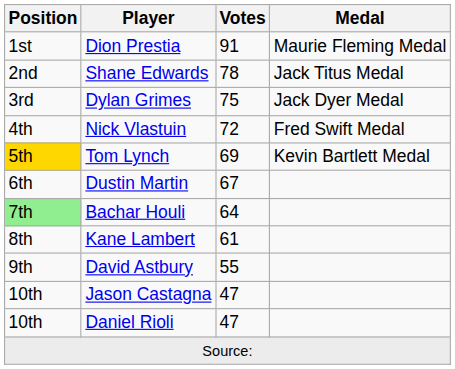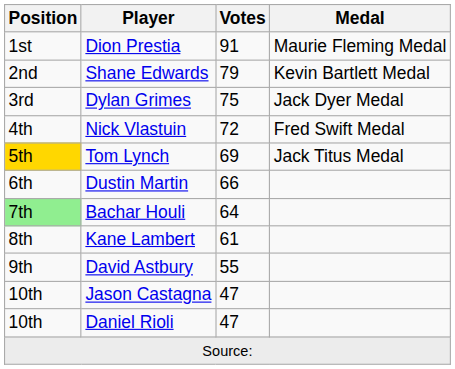 <table class="wikitable">
 <tr>
 <th>Position</th>
 <th>Player</th>
 <th>Votes</th>
 <th>Medal</th>
 </tr>
 <tr>
 <td>1st</td>
 <td><a href='#'>Dion Prestia</a></td>
 <td>91</td>
 <td>Maurie Fleming Medal</td>
 </tr>
 <tr>
 <td>2nd</td>
 <td><a href='#'>Shane Edwards</a></td>
-<td>78</td>
-<td>Jack Titus Medal</td>
+<td>79</td>
+<td>Kevin Bartlett Medal</td>
 </tr>
 <tr>
 <td>3rd</td>
 <td><a href='#'>Dylan Grimes</a></td>
 <td>75</td>
 <td>Jack Dyer Medal</td>
 </tr>
 <tr>
 <td>4th</td>
 <td><a href='#'>Nick Vlastuin</a></td>
 <td>72</td>
 <td>Fred Swift Medal</td>
 </tr>
 <tr>
 <td style="background: gold;">5th</td>
 <td><a href='#'>Tom Lynch</a></td>
 <td>69</td>
-<td>Kevin Bartlett Medal</td>
+<td>Jack Titus Medal</td>
 </tr>
 <tr>
 <td>6th</td>
 <td><a href='#'>Dustin Martin</a></td>
-<td>67</td>
+<td>66</td>
 <td></td>
 </tr>
 <tr>
 <td style="background: lightgreen;">7th</td>
 <td><a href='#'>Bachar Houli</a></td>
 <td>64</td>
 <td></td>
 </tr>
 <tr>
 <td>8th</td>
 <td><a href='#'>Kane Lambert</a></td>
 <td>61</td>
 <td></td>
 </tr>
 <tr>
 <td>9th</td>
 <td><a href='#'>David Astbury</a></td>
 <td>55</td>
 <td></td>
 </tr>
 <tr>
 <td>10th</td>
 <td><a href='#'>Jason Castagna</a></td>
 <td>47</td>
 <td></td>
 </tr>
 <tr>
 <td>10th</td>
 <td><a href='#'>Daniel Rioli</a></td>
 <td>47</td>
 <td></td>
 </tr>
 <tr>
 <td colspan="4" style="text-align: center; background: #ececec;"><small>Source:</small></td>
 </tr>
 </table>
